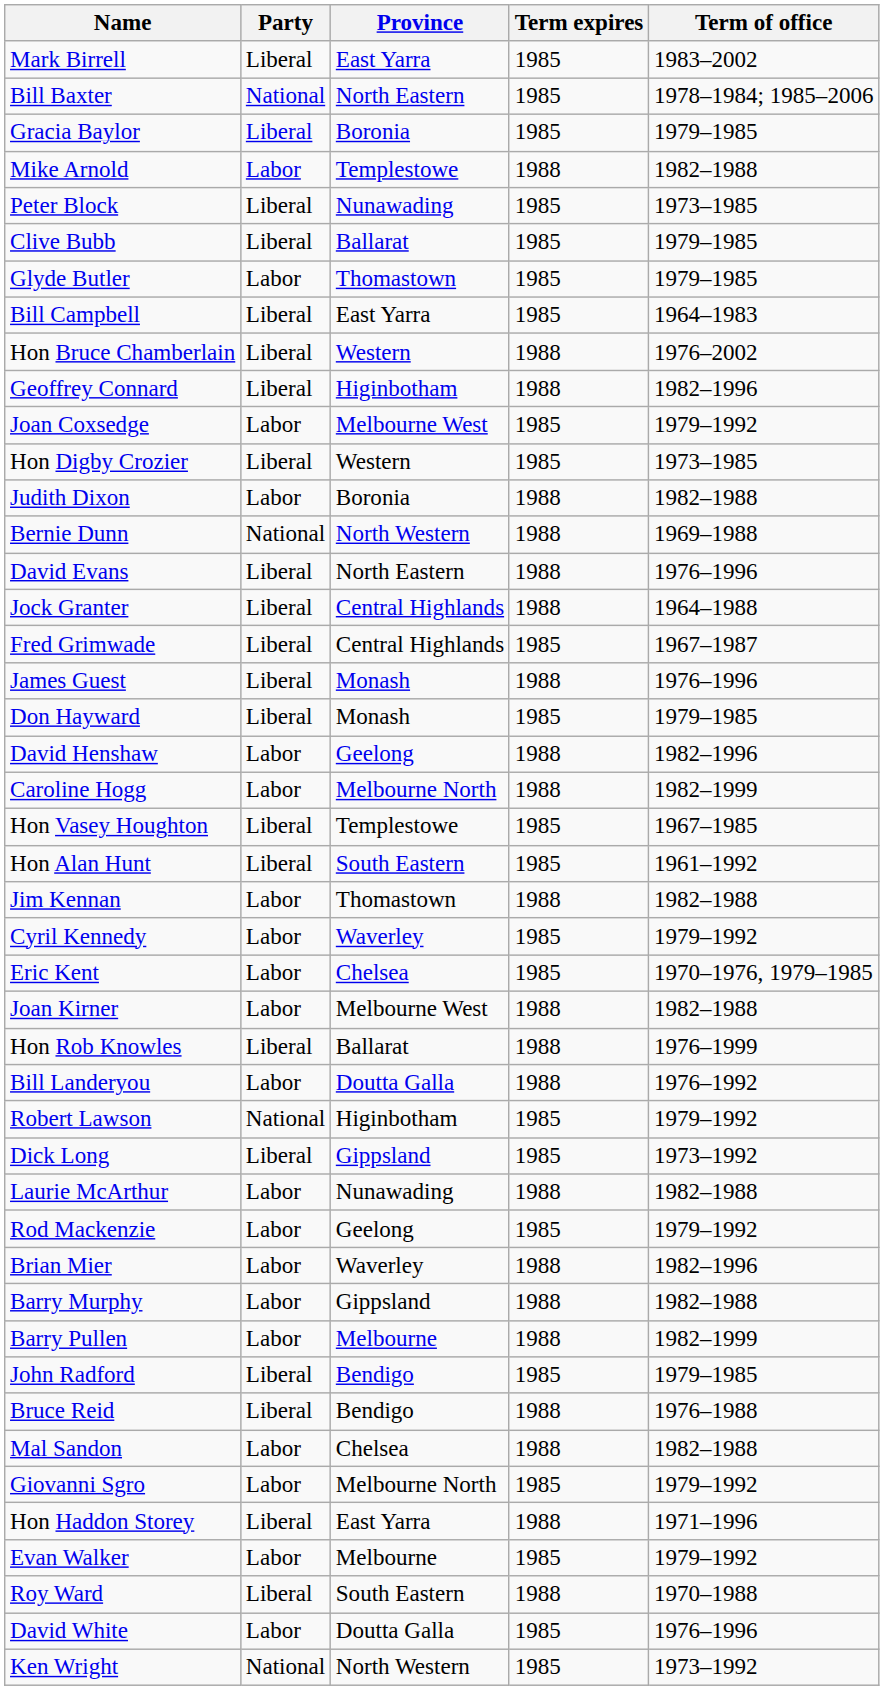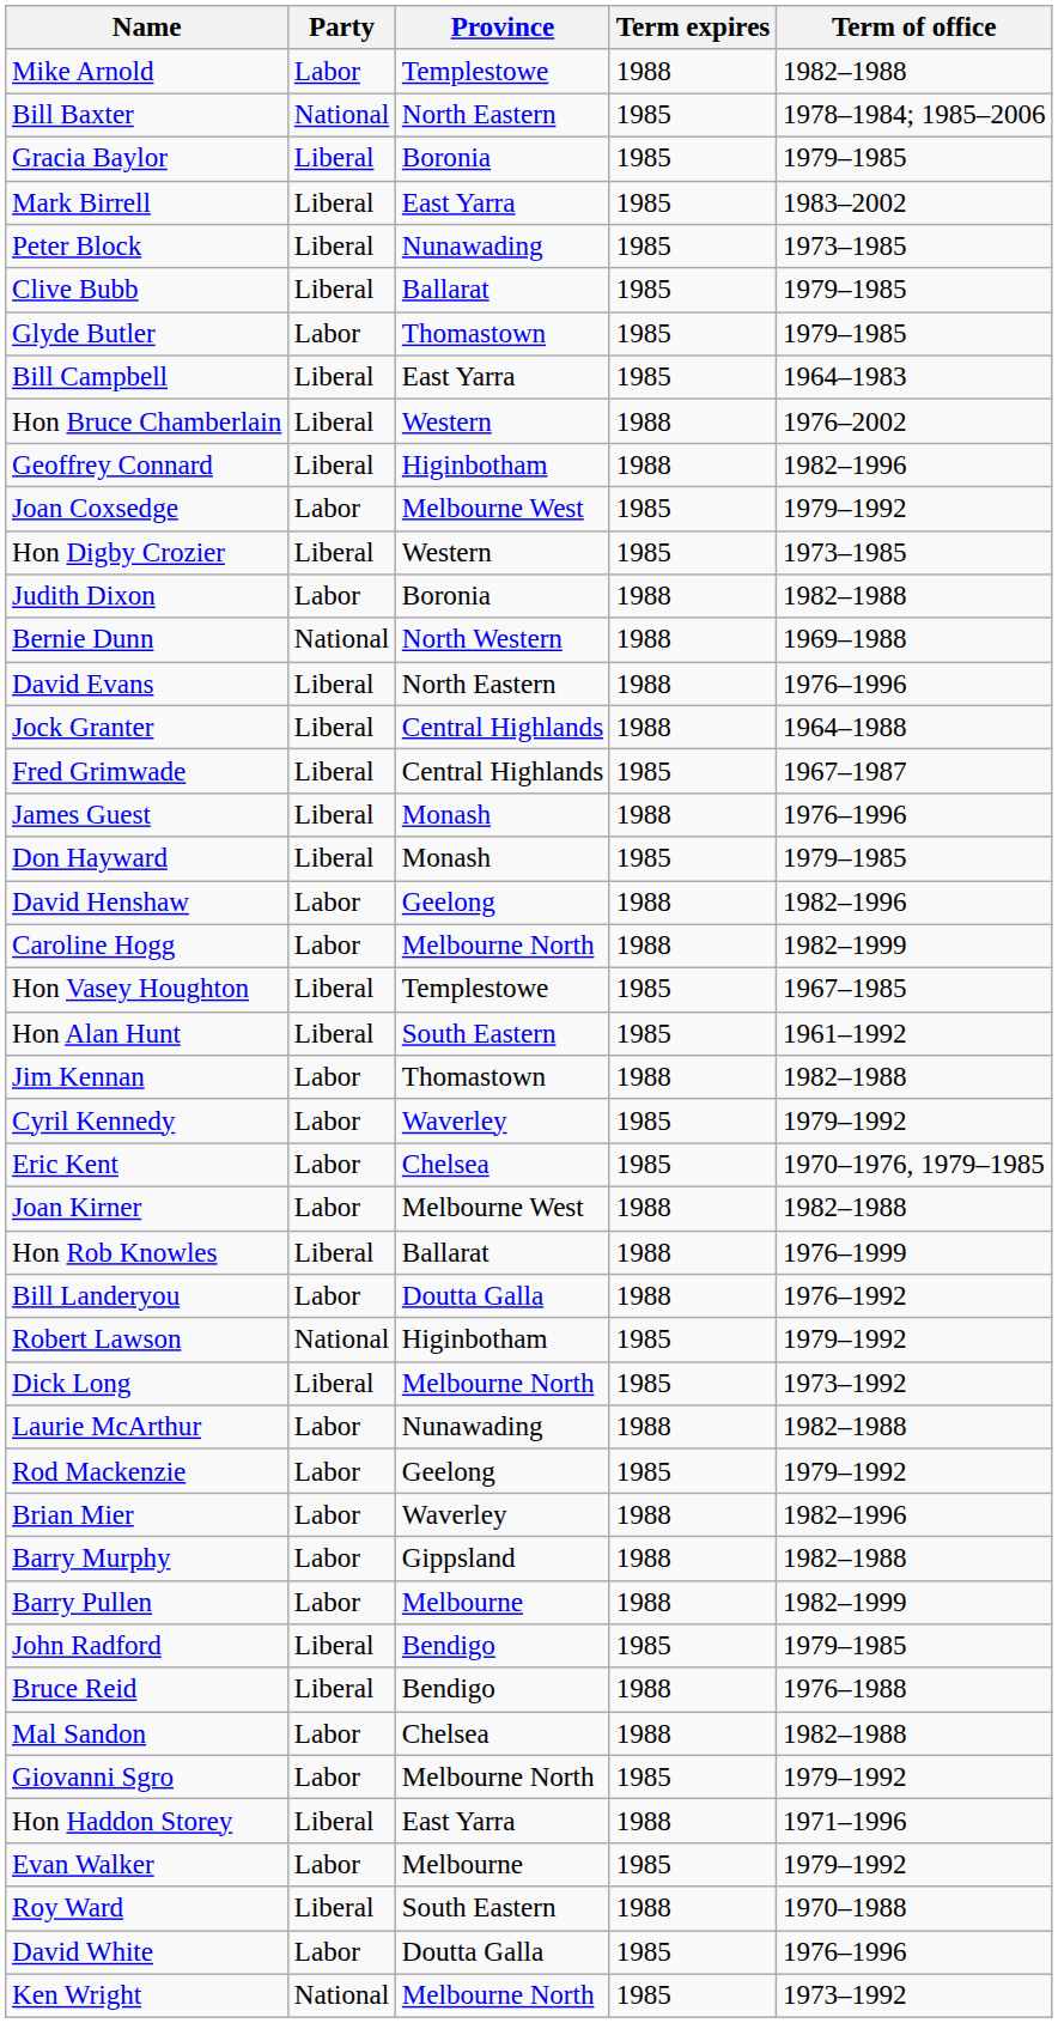 <table class="wikitable sortable">
 <tr>
 <th>Name</th>
 <th>Party</th>
 <th><a href='#'>Province</a></th>
 <th>Term expires</th>
 <th>Term of office</th>
 </tr>
 <tr>
-<td><a href='#'>Mark Birrell</a> </td>
-<td>Liberal</td>
-<td><a href='#'>East Yarra</a></td>
-<td>1985</td>
-<td>1983–2002</td>
+<td><a href='#'>Mike Arnold</a></td>
+<td><a href='#'>Labor</a></td>
+<td><a href='#'>Templestowe</a></td>
+<td>1988</td>
+<td>1982–1988</td>
 </tr>
 <tr>
 <td><a href='#'>Bill Baxter</a></td>
 <td><a href='#'>National</a></td>
 <td><a href='#'>North Eastern</a></td>
 <td>1985</td>
 <td>1978–1984; 1985–2006</td>
 </tr>
 <tr>
 <td><a href='#'>Gracia Baylor</a></td>
 <td><a href='#'>Liberal</a></td>
 <td><a href='#'>Boronia</a></td>
 <td>1985</td>
 <td>1979–1985</td>
 </tr>
 <tr>
-<td><a href='#'>Mike Arnold</a></td>
-<td><a href='#'>Labor</a></td>
-<td><a href='#'>Templestowe</a></td>
-<td>1988</td>
-<td>1982–1988</td>
+<td><a href='#'>Mark Birrell</a> </td>
+<td>Liberal</td>
+<td><a href='#'>East Yarra</a></td>
+<td>1985</td>
+<td>1983–2002</td>
 </tr>
 <tr>
 <td><a href='#'>Peter Block</a></td>
 <td>Liberal</td>
 <td><a href='#'>Nunawading</a></td>
 <td>1985</td>
 <td>1973–1985</td>
 </tr>
 <tr>
 <td><a href='#'>Clive Bubb</a></td>
 <td>Liberal</td>
 <td><a href='#'>Ballarat</a></td>
 <td>1985</td>
 <td>1979–1985</td>
 </tr>
 <tr>
 <td><a href='#'>Glyde Butler</a></td>
 <td>Labor</td>
 <td><a href='#'>Thomastown</a></td>
 <td>1985</td>
 <td>1979–1985</td>
 </tr>
 <tr>
 <td><a href='#'>Bill Campbell</a> </td>
 <td>Liberal</td>
 <td>East Yarra</td>
 <td>1985</td>
 <td>1964–1983</td>
 </tr>
 <tr>
 <td>Hon <a href='#'>Bruce Chamberlain</a></td>
 <td>Liberal</td>
 <td><a href='#'>Western</a></td>
 <td>1988</td>
 <td>1976–2002</td>
 </tr>
 <tr>
 <td><a href='#'>Geoffrey Connard</a></td>
 <td>Liberal</td>
 <td><a href='#'>Higinbotham</a></td>
 <td>1988</td>
 <td>1982–1996</td>
 </tr>
 <tr>
 <td><a href='#'>Joan Coxsedge</a></td>
 <td>Labor</td>
 <td><a href='#'>Melbourne West</a></td>
 <td>1985</td>
 <td>1979–1992</td>
 </tr>
 <tr>
 <td>Hon <a href='#'>Digby Crozier</a></td>
 <td>Liberal</td>
 <td>Western</td>
 <td>1985</td>
 <td>1973–1985</td>
 </tr>
 <tr>
 <td><a href='#'>Judith Dixon</a></td>
 <td>Labor</td>
 <td>Boronia</td>
 <td>1988</td>
 <td>1982–1988</td>
 </tr>
 <tr>
 <td><a href='#'>Bernie Dunn</a></td>
 <td>National</td>
 <td><a href='#'>North Western</a></td>
 <td>1988</td>
 <td>1969–1988</td>
 </tr>
 <tr>
 <td><a href='#'>David Evans</a></td>
 <td>Liberal</td>
 <td>North Eastern</td>
 <td>1988</td>
 <td>1976–1996</td>
 </tr>
 <tr>
 <td><a href='#'>Jock Granter</a></td>
 <td>Liberal</td>
 <td><a href='#'>Central Highlands</a></td>
 <td>1988</td>
 <td>1964–1988</td>
 </tr>
 <tr>
 <td><a href='#'>Fred Grimwade</a></td>
 <td>Liberal</td>
 <td>Central Highlands</td>
 <td>1985</td>
 <td>1967–1987</td>
 </tr>
 <tr>
 <td><a href='#'>James Guest</a></td>
 <td>Liberal</td>
 <td><a href='#'>Monash</a></td>
 <td>1988</td>
 <td>1976–1996</td>
 </tr>
 <tr>
 <td><a href='#'>Don Hayward</a></td>
 <td>Liberal</td>
 <td>Monash</td>
 <td>1985</td>
 <td>1979–1985</td>
 </tr>
 <tr>
 <td><a href='#'>David Henshaw</a></td>
 <td>Labor</td>
 <td><a href='#'>Geelong</a></td>
 <td>1988</td>
 <td>1982–1996</td>
 </tr>
 <tr>
 <td><a href='#'>Caroline Hogg</a></td>
 <td>Labor</td>
 <td><a href='#'>Melbourne North</a></td>
 <td>1988</td>
 <td>1982–1999</td>
 </tr>
 <tr>
 <td>Hon <a href='#'>Vasey Houghton</a></td>
 <td>Liberal</td>
 <td>Templestowe</td>
 <td>1985</td>
 <td>1967–1985</td>
 </tr>
 <tr>
 <td>Hon <a href='#'>Alan Hunt</a></td>
 <td>Liberal</td>
 <td><a href='#'>South Eastern</a></td>
 <td>1985</td>
 <td>1961–1992</td>
 </tr>
 <tr>
 <td><a href='#'>Jim Kennan</a></td>
 <td>Labor</td>
 <td>Thomastown</td>
 <td>1988</td>
 <td>1982–1988</td>
 </tr>
 <tr>
 <td><a href='#'>Cyril Kennedy</a></td>
 <td>Labor</td>
 <td><a href='#'>Waverley</a></td>
 <td>1985</td>
 <td>1979–1992</td>
 </tr>
 <tr>
 <td><a href='#'>Eric Kent</a></td>
 <td>Labor</td>
 <td><a href='#'>Chelsea</a></td>
 <td>1985</td>
 <td>1970–1976, 1979–1985</td>
 </tr>
 <tr>
 <td><a href='#'>Joan Kirner</a></td>
 <td>Labor</td>
 <td>Melbourne West</td>
 <td>1988</td>
 <td>1982–1988</td>
 </tr>
 <tr>
 <td>Hon <a href='#'>Rob Knowles</a></td>
 <td>Liberal</td>
 <td>Ballarat</td>
 <td>1988</td>
 <td>1976–1999</td>
 </tr>
 <tr>
 <td><a href='#'>Bill Landeryou</a></td>
 <td>Labor</td>
 <td><a href='#'>Doutta Galla</a></td>
 <td>1988</td>
 <td>1976–1992</td>
 </tr>
 <tr>
 <td><a href='#'>Robert Lawson</a></td>
 <td>National</td>
 <td>Higinbotham</td>
 <td>1985</td>
 <td>1979–1992</td>
 </tr>
 <tr>
 <td><a href='#'>Dick Long</a></td>
 <td>Liberal</td>
-<td><a href='#'>Gippsland</a></td>
+<td><a href='#'>Melbourne North</a></td>
 <td>1985</td>
 <td>1973–1992</td>
 </tr>
 <tr>
 <td><a href='#'>Laurie McArthur</a></td>
 <td>Labor</td>
 <td>Nunawading</td>
 <td>1988</td>
 <td>1982–1988</td>
 </tr>
 <tr>
 <td><a href='#'>Rod Mackenzie</a></td>
 <td>Labor</td>
 <td>Geelong</td>
 <td>1985</td>
 <td>1979–1992</td>
 </tr>
 <tr>
 <td><a href='#'>Brian Mier</a> </td>
 <td>Labor</td>
 <td>Waverley</td>
 <td>1988</td>
 <td>1982–1996</td>
 </tr>
 <tr>
 <td><a href='#'>Barry Murphy</a></td>
 <td>Labor</td>
 <td>Gippsland</td>
 <td>1988</td>
 <td>1982–1988</td>
 </tr>
 <tr>
 <td><a href='#'>Barry Pullen</a></td>
 <td>Labor</td>
 <td><a href='#'>Melbourne</a></td>
 <td>1988</td>
 <td>1982–1999</td>
 </tr>
 <tr>
 <td><a href='#'>John Radford</a></td>
 <td>Liberal</td>
 <td><a href='#'>Bendigo</a></td>
 <td>1985</td>
 <td>1979–1985</td>
 </tr>
 <tr>
 <td><a href='#'>Bruce Reid</a></td>
 <td>Liberal</td>
 <td>Bendigo</td>
 <td>1988</td>
 <td>1976–1988</td>
 </tr>
 <tr>
 <td><a href='#'>Mal Sandon</a></td>
 <td>Labor</td>
 <td>Chelsea</td>
 <td>1988</td>
 <td>1982–1988</td>
 </tr>
 <tr>
 <td><a href='#'>Giovanni Sgro</a></td>
 <td>Labor</td>
 <td>Melbourne North</td>
 <td>1985</td>
 <td>1979–1992</td>
 </tr>
 <tr>
 <td>Hon <a href='#'>Haddon Storey</a></td>
 <td>Liberal</td>
 <td>East Yarra</td>
 <td>1988</td>
 <td>1971–1996</td>
 </tr>
 <tr>
 <td><a href='#'>Evan Walker</a></td>
 <td>Labor</td>
 <td>Melbourne</td>
 <td>1985</td>
 <td>1979–1992</td>
 </tr>
 <tr>
 <td><a href='#'>Roy Ward</a></td>
 <td>Liberal</td>
 <td>South Eastern</td>
 <td>1988</td>
 <td>1970–1988</td>
 </tr>
 <tr>
 <td><a href='#'>David White</a></td>
 <td>Labor</td>
 <td>Doutta Galla</td>
 <td>1985</td>
 <td>1976–1996</td>
 </tr>
 <tr>
 <td><a href='#'>Ken Wright</a></td>
 <td>National</td>
-<td>North Western</td>
+<td><a href='#'>Melbourne North</a></td>
 <td>1985</td>
 <td>1973–1992</td>
 </tr>
 </table>
